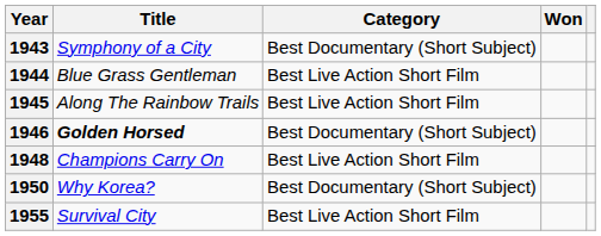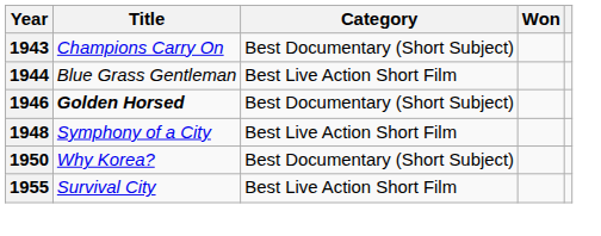 <table class="wikitable plainrowheaders sortable" style="margin-right: 0;">
 <tr>
 <th scope="col">Year</th>
 <th scope="col">Title</th>
 <th scope="col">Category</th>
 <th scope="col">Won</th>
 <th scope="col" class="unsortable"></th>
 </tr>
 <tr>
 <th scope="row">1943</th>
-<td><em><a href='#'>Symphony of a City</a></em></td>
+<td><em><a href='#'>Champions Carry On</a></em></td>
 <td>Best Documentary (Short Subject)</td>
 <td></td>
 <td></td>
 </tr>
 <tr>
 <th scope="row">1944</th>
 <td><em>Blue Grass Gentleman</em></td>
-<td>Best Live Action Short Film</td>
-<td></td>
-<td></td>
-</tr>
-<tr>
-<th scope="row">1945</th>
-<td><em>Along The Rainbow Trails</em></td>
 <td>Best Live Action Short Film</td>
 <td></td>
 <td></td>
 </tr>
 <tr>
 <th scope="row">1946</th>
 <td><strong><em>Golden Horsed</em></strong></td>
 <td>Best Documentary (Short Subject)</td>
 <td></td>
 <td></td>
 </tr>
 <tr>
 <th scope="row">1948</th>
-<td><em><a href='#'>Champions Carry On</a></em></td>
+<td><em><a href='#'>Symphony of a City</a></em></td>
 <td>Best Live Action Short Film</td>
 <td></td>
 <td></td>
 </tr>
 <tr>
 <th scope="row">1950</th>
 <td><em><a href='#'>Why Korea?</a></em></td>
 <td>Best Documentary (Short Subject)</td>
 <td></td>
 <td></td>
 </tr>
 <tr>
 <th scope="row">1955</th>
 <td><em><a href='#'>Survival City</a></em></td>
 <td>Best Live Action Short Film</td>
 <td></td>
 <td></td>
 </tr>
 </table>
